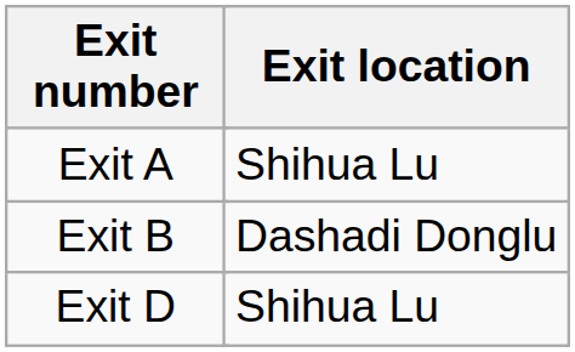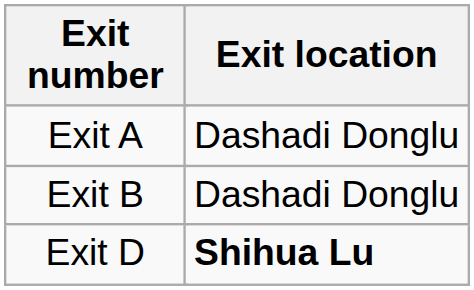 <table class="wikitable">
 <tr>
 <th style="width:70px" colspan="2">Exit number</th>
 <th>Exit location</th>
 </tr>
 <tr>
 <td align="center" colspan="2">Exit A</td>
-<td>Shihua Lu</td>
+<td>Dashadi Donglu</td>
 </tr>
 <tr>
 <td align="center" colspan="2">Exit B</td>
 <td>Dashadi Donglu</td>
 </tr>
 <tr>
 <td align="center" colspan="2">Exit D</td>
-<td>Shihua Lu</td>
+<td><strong>Shihua Lu</strong></td>
 </tr>
 </table>
